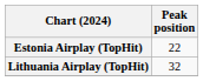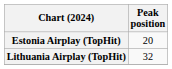 <table class="wikitable sortable plainrowheaders" style="text-align:center">
 <tr>
 <th scope="col">Chart (2024)</th>
 <th scope="col">Peak<br>position</th>
 </tr>
 <tr>
 <th scope="row">Estonia Airplay (TopHit)</th>
-<td>22</td>
+<td>20</td>
 </tr>
 <tr>
 <th scope="row">Lithuania Airplay (TopHit)</th>
 <td>32</td>
 </tr>
 <tr>
 </tr>
 </table>
